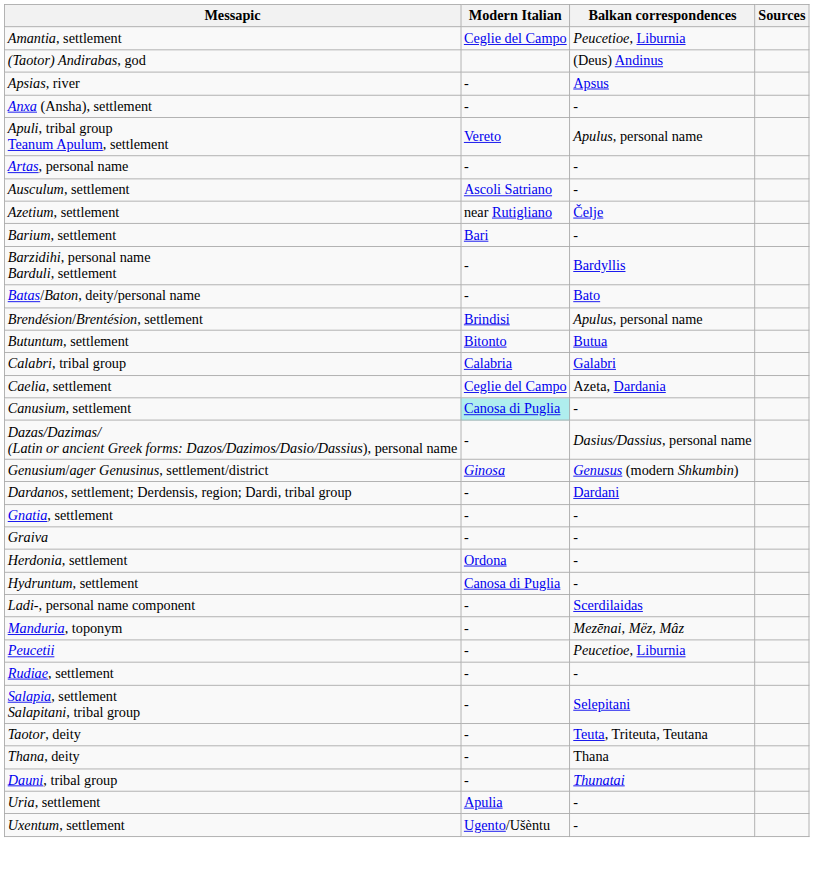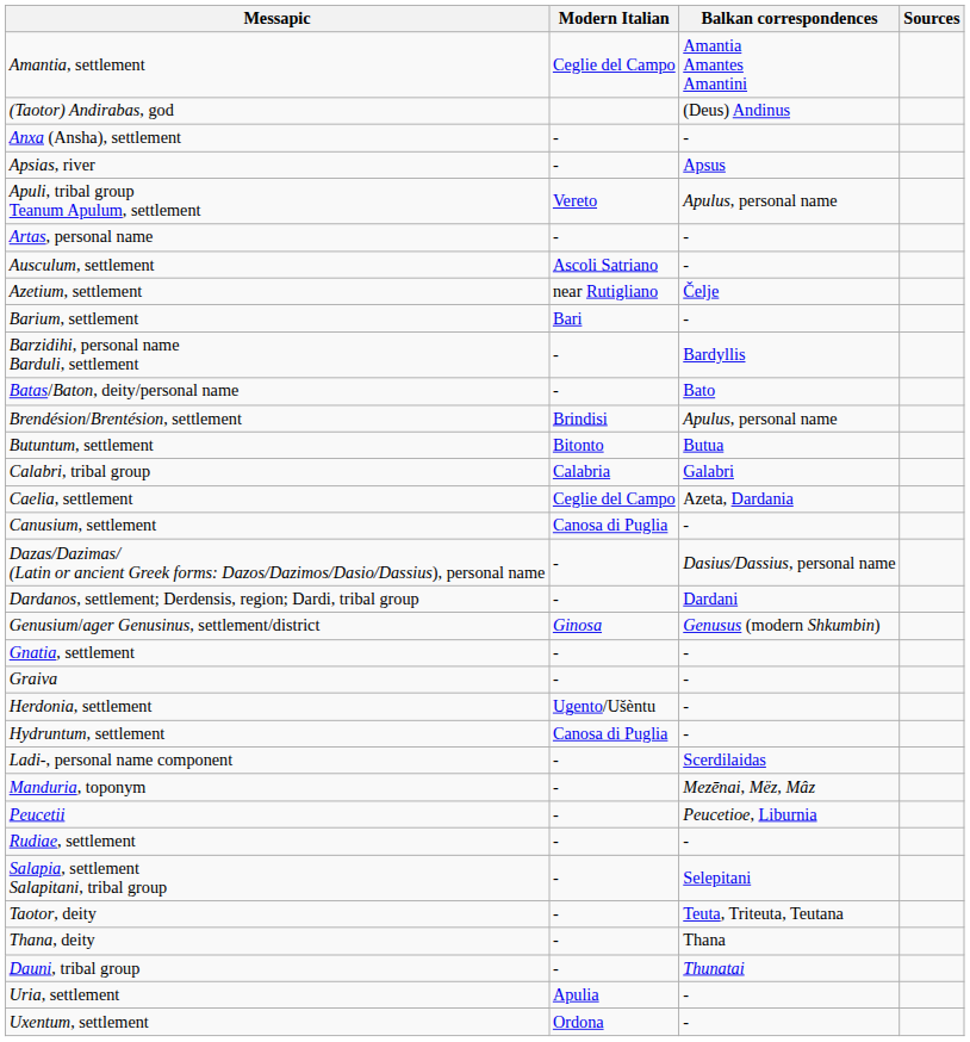 <table class="wikitable">
 <tr>
 <th>Messapic</th>
 <th>Modern Italian</th>
 <th>Balkan correspondences</th>
 <th>Sources</th>
 </tr>
 <tr>
 <td><em>Amantia</em>, settlement</td>
 <td><a href='#'>Ceglie del Campo</a></td>
-<td><em>Peucetioe</em>, <a href='#'>Liburnia</a></td>
+<td><a href='#'>Amantia</a> <br> <a href='#'>Amantes</a> <br> <a href='#'>Amantini</a></td>
 <td></td>
 </tr>
 <tr>
 <td><em>(Taotor) Andirabas</em>, god</td>
 <td></td>
 <td>(Deus) <a href='#'>Andinus</a></td>
 <td></td>
 </tr>
 <tr>
+<td><em><a href='#'>Anxa</a></em> (Ansha), settlement</td>
+<td>-</td>
+<td>-</td>
+<td></td>
+</tr>
+<tr>
 <td><em>Apsias</em>, river</td>
 <td>-</td>
 <td><a href='#'>Apsus</a></td>
-<td></td>
-</tr>
-<tr>
-<td><em><a href='#'>Anxa</a></em> (Ansha), settlement</td>
-<td>-</td>
-<td>-</td>
 <td></td>
 </tr>
 <tr>
 <td><em>Apuli</em>, tribal group<br><a href='#'>Teanum Apulum</a>, settlement</td>
 <td><a href='#'>Vereto</a></td>
 <td><em>Apulus</em>, personal name</td>
 <td></td>
 </tr>
 <tr>
 <td><em><a href='#'>Artas</a></em>, personal name</td>
 <td>-</td>
 <td>-</td>
 <td></td>
 </tr>
 <tr>
 <td><em>Ausculum</em>, settlement</td>
 <td><a href='#'>Ascoli Satriano</a></td>
 <td>-</td>
 <td></td>
 </tr>
 <tr>
 <td><em>Azetium</em>, settlement</td>
 <td>near <a href='#'>Rutigliano</a></td>
 <td><a href='#'>Čelje</a></td>
 <td></td>
 </tr>
 <tr>
 <td><em>Barium</em>, settlement</td>
 <td><a href='#'>Bari</a></td>
 <td>-</td>
 <td></td>
 </tr>
 <tr>
 <td><em>Barzidihi</em>, personal name <br> <em>Barduli</em>, settlement</td>
 <td>-</td>
 <td><a href='#'>Bardyllis</a></td>
 <td></td>
 </tr>
 <tr>
 <td><em><a href='#'>Batas</a></em>/<em>Baton</em>, deity/personal name</td>
 <td>-</td>
 <td><a href='#'>Bato</a></td>
 <td></td>
 </tr>
 <tr>
 <td><em>Brendésion</em>/<em>Brentésion</em>, settlement</td>
 <td><a href='#'>Brindisi</a></td>
 <td><em>Apulus</em>, personal name</td>
 <td></td>
 </tr>
 <tr>
 <td><em>Butuntum</em>, settlement</td>
 <td><a href='#'>Bitonto</a></td>
 <td><a href='#'>Butua</a></td>
 <td></td>
 </tr>
 <tr>
 <td><em>Calabri</em>, tribal group</td>
 <td><a href='#'>Calabria</a></td>
 <td><a href='#'>Galabri</a></td>
 <td></td>
 </tr>
 <tr>
 <td><em>Caelia</em>, settlement</td>
 <td><a href='#'>Ceglie del Campo</a></td>
 <td>Azeta, <a href='#'>Dardania</a></td>
 <td></td>
 </tr>
 <tr>
 <td><em>Canusium</em>, settlement</td>
-<td style="background: paleturquoise;"><a href='#'>Canosa di Puglia</a></td>
+<td><a href='#'>Canosa di Puglia</a></td>
 <td>-</td>
 <td></td>
 </tr>
 <tr>
 <td><em>Dazas/Dazimas/<br>(Latin or ancient Greek forms: Dazos/Dazimos/Dasio/Dassius</em>), personal name</td>
 <td>-</td>
 <td><em>Dasius/Dassius</em>, personal name</td>
 <td></td>
 </tr>
 <tr>
+<td><em>Dardanos</em>, settlement; Derdensis, region; Dardi, tribal group</td>
+<td>-</td>
+<td><a href='#'>Dardani</a></td>
+<td></td>
+</tr>
+<tr>
 <td><em>Genusium</em>/<em>ager Genusinus</em>, settlement/district</td>
 <td><em><a href='#'>Ginosa</a></em></td>
 <td><em><a href='#'>Genusus</a></em> (modern <em>Shkumbin</em>)</td>
-<td></td>
-</tr>
-<tr>
-<td><em>Dardanos</em>, settlement; Derdensis, region; Dardi, tribal group</td>
-<td>-</td>
-<td><a href='#'>Dardani</a></td>
 <td></td>
 </tr>
 <tr>
 <td><em><a href='#'>Gnatia</a></em>, settlement</td>
 <td>-</td>
 <td>-</td>
 <td></td>
 </tr>
 <tr>
 <td><em>Graiva</em></td>
 <td>-</td>
 <td>-</td>
 <td></td>
 </tr>
 <tr>
 <td><em>Herdonia</em>, settlement</td>
-<td><a href='#'>Ordona</a></td>
+<td><a href='#'>Ugento</a>/Ušèntu</td>
 <td>-</td>
 <td></td>
 </tr>
 <tr>
 <td><em>Hydruntum</em>, settlement</td>
 <td><a href='#'>Canosa di Puglia</a></td>
 <td>-</td>
 <td></td>
 </tr>
 <tr>
 <td><em>Ladi-</em>, personal name component</td>
 <td>-</td>
 <td><a href='#'>Scerdilaidas</a></td>
 <td></td>
 </tr>
 <tr>
 <td><em><a href='#'>Manduria</a></em>, toponym</td>
 <td>-</td>
 <td><em>Mezēnai</em>, <em>Mëz, Mâz</em></td>
 <td></td>
 </tr>
 <tr>
 <td><em><a href='#'>Peucetii</a></em></td>
 <td>-</td>
 <td><em>Peucetioe</em>, <a href='#'>Liburnia</a></td>
 <td></td>
 </tr>
 <tr>
 <td><em><a href='#'>Rudiae</a></em>, settlement</td>
 <td>-</td>
 <td>-</td>
 <td></td>
 </tr>
 <tr>
 <td><em><a href='#'>Salapia</a></em>, settlement <br> <em>Salapitani</em>, tribal group</td>
 <td>-</td>
 <td><a href='#'>Selepitani</a></td>
 <td></td>
 </tr>
 <tr>
 <td><em>Taotor</em>, deity</td>
 <td>-</td>
 <td><a href='#'>Teuta</a>, Triteuta, Teutana</td>
 <td></td>
 </tr>
 <tr>
 <td><em>Thana</em>, deity</td>
 <td>-</td>
 <td>Thana</td>
 <td></td>
 </tr>
 <tr>
 <td><em><a href='#'>Dauni</a></em>, tribal group</td>
 <td>-</td>
 <td><em><a href='#'>Thunatai</a></em></td>
 <td></td>
 </tr>
 <tr>
 <td><em>Uria</em>, settlement</td>
 <td><a href='#'>Apulia</a></td>
 <td>-</td>
 <td></td>
 </tr>
 <tr>
 <td><em>Uxentum</em>, settlement</td>
-<td><a href='#'>Ugento</a>/Ušèntu</td>
+<td><a href='#'>Ordona</a></td>
 <td>-</td>
 <td></td>
 </tr>
 </table>
